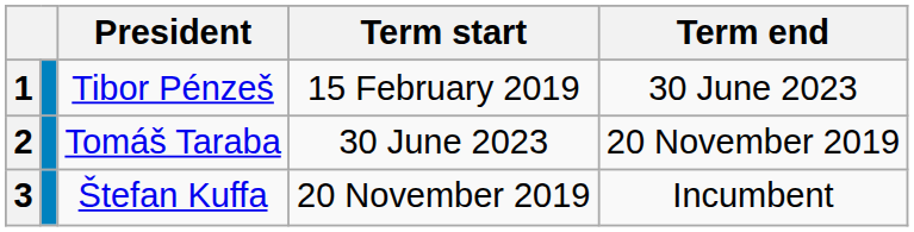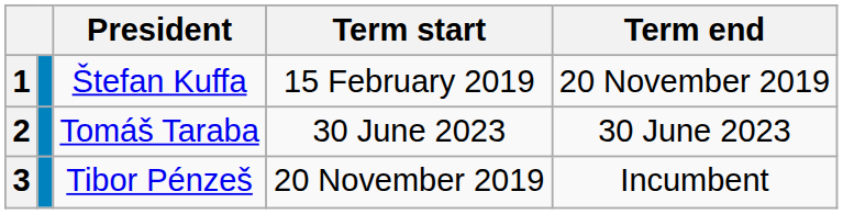 <table class="wikitable" style="text-align:center">
 <tr>
 <th colspan=2></th>
 <th colspan="1">President</th>
 <th>Term start</th>
 <th>Term end</th>
 </tr>
 <tr>
 <th>1</th>
 <th style="background:#0082BF;"></th>
-<td><a href='#'>Tibor Pénzeš</a></td>
+<td><a href='#'>Štefan Kuffa</a></td>
 <td>15 February 2019</td>
-<td>30 June 2023</td>
+<td>20 November 2019</td>
 </tr>
 <tr>
 <th>2</th>
 <th style="background:#0082BF;"></th>
 <td><a href='#'>Tomáš Taraba</a></td>
 <td>30 June 2023</td>
-<td>20 November 2019</td>
+<td>30 June 2023</td>
 </tr>
 <tr>
 <th>3</th>
 <th style="background:#0082BF;"></th>
-<td><a href='#'>Štefan Kuffa</a></td>
+<td><a href='#'>Tibor Pénzeš</a></td>
 <td>20 November 2019</td>
 <td>Incumbent</td>
 </tr>
 </table>
